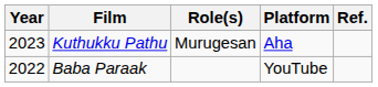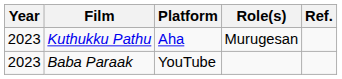 <table class="wikitable sortable">
 <tr>
 <th>Year</th>
 <th>Film</th>
+<th>Platform</th>
 <th>Role(s)</th>
-<th>Platform</th>
 <th>Ref.</th>
 </tr>
 <tr>
 <td>2023</td>
 <td><em><a href='#'>Kuthukku Pathu</a></em></td>
+<td><a href='#'>Aha</a></td>
 <td>Murugesan</td>
-<td><a href='#'>Aha</a></td>
 <td></td>
 </tr>
 <tr>
-<td>2022</td>
+<td>2023</td>
 <td><em> Baba Paraak</em></td>
+<td>YouTube</td>
 <td></td>
-<td>YouTube</td>
 <td></td>
 </tr>
 </table>
